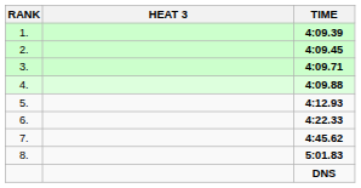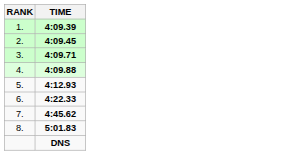 <table class="wikitable" style="border-collapse: collapse; font-size: 90%;">
 <tr>
 <th>RANK</th>
-<th style="width: 22em">HEAT 3</th>
 <th style="width: 5em">TIME</th>
 </tr>
 <tr style="background:#ccffcc;">
 <td align="center">1.</td>
-<td></td>
 <td align="center"><strong>4:09.39</strong></td>
 </tr>
 <tr style="background:#ccffcc;">
 <td align="center">2.</td>
-<td></td>
 <td align="center"><strong>4:09.45</strong></td>
 </tr>
 <tr style="background:#ccffcc;">
 <td align="center">3.</td>
-<td></td>
 <td align="center"><strong>4:09.71</strong></td>
 </tr>
 <tr style="background:#ddffdd;">
 <td align="center">4.</td>
-<td></td>
 <td align="center"><strong>4:09.88</strong></td>
 </tr>
 <tr>
 <td align="center">5.</td>
-<td></td>
 <td align="center"><strong>4:12.93</strong></td>
 </tr>
 <tr>
 <td align="center">6.</td>
-<td></td>
 <td align="center"><strong>4:22.33</strong></td>
 </tr>
 <tr>
 <td align="center">7.</td>
-<td></td>
 <td align="center"><strong>4:45.62</strong></td>
 </tr>
 <tr>
 <td align="center">8.</td>
-<td></td>
 <td align="center"><strong>5:01.83</strong></td>
 </tr>
 <tr>
 <td align="center"></td>
-<td></td>
 <td align="center"><strong>DNS</strong></td>
 </tr>
 </table>
